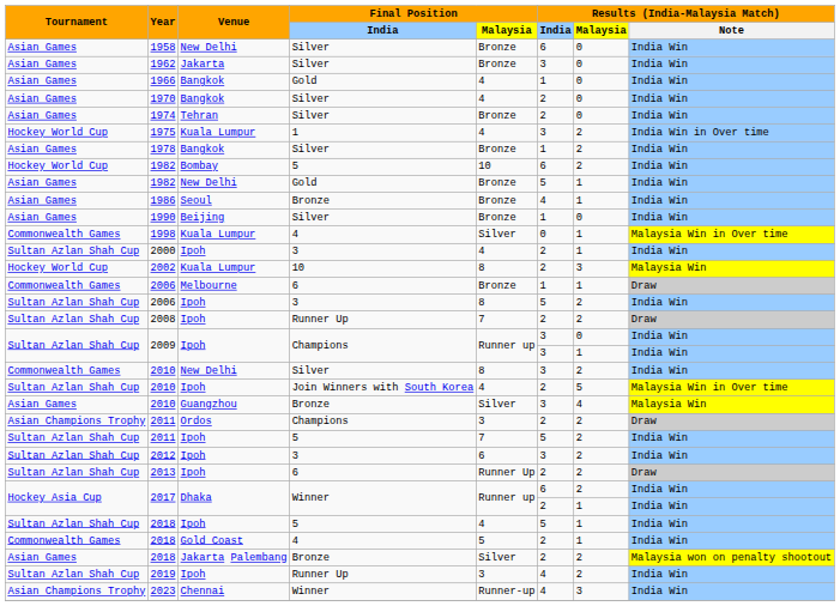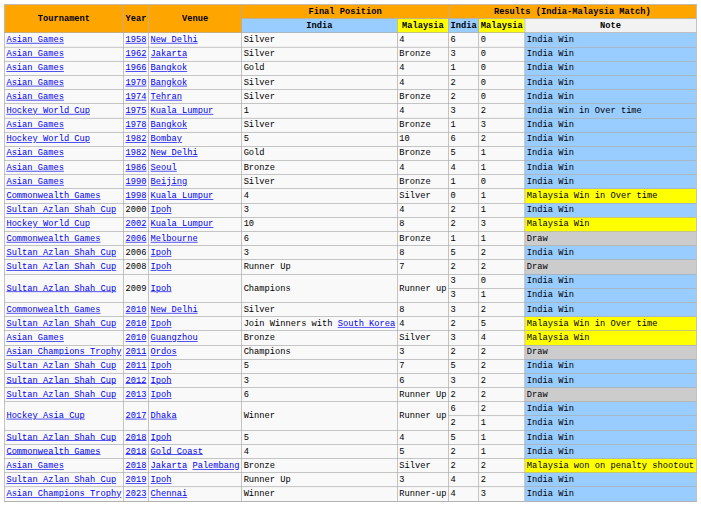 <table class="wikitable">
 <tr>
 <th style="background:orange;" rowspan=2>Tournament</th>
 <th style="background:orange;" rowspan=2>Year</th>
 <th style="background:orange;" rowspan=2>Venue</th>
 <th style="background:orange;" colspan=2>Final Position</th>
 <th style="background:orange;" colspan=3>Results (India-Malaysia Match)</th>
 </tr>
 <tr>
 <th style="background:#9cf;"> India</th>
 <th style="background:yellow;"> Malaysia</th>
 <th style="background:#9cf;"> India</th>
 <th style="background:yellow;"> Malaysia</th>
 <th>Note</th>
 </tr>
 <tr>
 <td><a href='#'>Asian Games</a></td>
 <td><a href='#'>1958</a></td>
 <td> <a href='#'>New Delhi</a></td>
 <td>Silver</td>
-<td>Bronze</td>
+<td>4</td>
 <td>6</td>
 <td>0</td>
 <td style="background:#9cf;"> India Win</td>
 </tr>
 <tr>
 <td><a href='#'>Asian Games</a></td>
 <td><a href='#'>1962</a></td>
 <td> <a href='#'>Jakarta</a></td>
 <td>Silver</td>
 <td>Bronze</td>
 <td>3</td>
 <td>0</td>
 <td style="background:#9cf;"> India Win</td>
 </tr>
 <tr>
 <td><a href='#'>Asian Games</a></td>
 <td><a href='#'>1966</a></td>
 <td> <a href='#'>Bangkok</a></td>
 <td>Gold</td>
 <td>4</td>
 <td>1</td>
 <td>0</td>
 <td style="background:#9cf;"> India Win</td>
 </tr>
 <tr>
 <td><a href='#'>Asian Games</a></td>
 <td><a href='#'>1970</a></td>
 <td> <a href='#'>Bangkok</a></td>
 <td>Silver</td>
 <td>4</td>
 <td>2</td>
 <td>0</td>
 <td style="background:#9cf;"> India Win</td>
 </tr>
 <tr>
 <td><a href='#'>Asian Games</a></td>
 <td><a href='#'>1974</a></td>
 <td> <a href='#'>Tehran</a></td>
 <td>Silver</td>
 <td>Bronze</td>
 <td>2</td>
 <td>0</td>
 <td style="background:#9cf;"> India Win</td>
 </tr>
 <tr>
 <td><a href='#'>Hockey World Cup</a></td>
 <td><a href='#'>1975</a></td>
 <td> <a href='#'>Kuala Lumpur</a></td>
 <td>1</td>
 <td>4</td>
 <td>3</td>
 <td>2</td>
 <td style="background:#9cf;"> India Win in Over time</td>
 </tr>
 <tr>
 <td><a href='#'>Asian Games</a></td>
 <td><a href='#'>1978</a></td>
 <td> <a href='#'>Bangkok</a></td>
 <td>Silver</td>
 <td>Bronze</td>
 <td>1</td>
-<td>2</td>
+<td>3</td>
 <td style="background:#9cf;"> India Win</td>
 </tr>
 <tr>
 <td><a href='#'>Hockey World Cup</a></td>
 <td><a href='#'>1982</a></td>
 <td> <a href='#'>Bombay</a></td>
 <td>5</td>
 <td>10</td>
 <td>6</td>
 <td>2</td>
 <td style="background:#9cf;"> India Win</td>
 </tr>
 <tr>
 <td><a href='#'>Asian Games</a></td>
 <td><a href='#'>1982</a></td>
 <td> <a href='#'>New Delhi</a></td>
 <td>Gold</td>
 <td>Bronze</td>
 <td>5</td>
 <td>1</td>
 <td style="background:#9cf;"> India Win</td>
 </tr>
 <tr>
 <td><a href='#'>Asian Games</a></td>
 <td><a href='#'>1986</a></td>
 <td> <a href='#'>Seoul</a></td>
 <td>Bronze</td>
-<td>Bronze</td>
+<td>4</td>
 <td>4</td>
 <td>1</td>
 <td style="background:#9cf;"> India Win</td>
 </tr>
 <tr>
 <td><a href='#'>Asian Games</a></td>
 <td><a href='#'>1990</a></td>
 <td> <a href='#'>Beijing</a></td>
 <td>Silver</td>
 <td>Bronze</td>
 <td>1</td>
 <td>0</td>
 <td style="background:#9cf;"> India Win</td>
 </tr>
 <tr>
 <td><a href='#'>Commonwealth Games</a></td>
 <td><a href='#'>1998</a></td>
 <td> <a href='#'>Kuala Lumpur</a></td>
 <td>4</td>
 <td>Silver</td>
 <td>0</td>
 <td>1</td>
 <td style="background:yellow;"> Malaysia Win in Over time</td>
 </tr>
 <tr>
 <td><a href='#'>Sultan Azlan Shah Cup</a></td>
 <td>2000</td>
 <td> <a href='#'>Ipoh</a></td>
 <td>3</td>
 <td>4</td>
 <td>2</td>
 <td>1</td>
 <td style="background:#9cf;"> India Win</td>
 </tr>
 <tr>
 <td><a href='#'>Hockey World Cup</a></td>
 <td><a href='#'>2002</a></td>
 <td> <a href='#'>Kuala Lumpur</a></td>
 <td>10</td>
 <td>8</td>
 <td>2</td>
 <td>3</td>
 <td style="background:yellow;"> Malaysia Win</td>
 </tr>
 <tr>
 <td><a href='#'>Commonwealth Games</a></td>
 <td><a href='#'>2006</a></td>
 <td> <a href='#'>Melbourne</a></td>
 <td>6</td>
 <td>Bronze</td>
 <td>1</td>
 <td>1</td>
 <td style="background:#ccc;">Draw</td>
 </tr>
 <tr>
 <td><a href='#'>Sultan Azlan Shah Cup</a></td>
 <td>2006</td>
 <td> <a href='#'>Ipoh</a></td>
 <td>3</td>
 <td>8</td>
 <td>5</td>
 <td>2</td>
 <td style="background:#9cf;"> India Win</td>
 </tr>
 <tr>
 <td><a href='#'>Sultan Azlan Shah Cup</a></td>
 <td>2008</td>
 <td> <a href='#'>Ipoh</a></td>
 <td>Runner Up</td>
 <td>7</td>
 <td>2</td>
 <td>2</td>
 <td style="background:#ccc;">Draw</td>
 </tr>
 <tr>
 <td rowspan=2><a href='#'>Sultan Azlan Shah Cup</a></td>
 <td rowspan=2>2009</td>
 <td rowspan=2> <a href='#'>Ipoh</a></td>
 <td rowspan=2>Champions</td>
 <td rowspan=2>Runner up</td>
 <td>3</td>
 <td>0</td>
 <td style="background:#9cf;"> India Win</td>
 </tr>
 <tr>
 <td>3</td>
 <td>1</td>
 <td style="background:#9cf;"> India Win</td>
 </tr>
 <tr>
 <td><a href='#'>Commonwealth Games</a></td>
 <td><a href='#'>2010</a></td>
 <td> <a href='#'>New Delhi</a></td>
 <td>Silver</td>
 <td>8</td>
 <td>3</td>
 <td>2</td>
 <td style="background:#9cf;"> India Win</td>
 </tr>
 <tr>
 <td><a href='#'>Sultan Azlan Shah Cup</a></td>
 <td><a href='#'>2010</a></td>
 <td> <a href='#'>Ipoh</a></td>
 <td>Join Winners with <a href='#'>South Korea</a></td>
 <td>4</td>
 <td>2</td>
 <td>5</td>
 <td style="background:yellow;"> Malaysia Win in Over time</td>
 </tr>
 <tr>
 <td><a href='#'>Asian Games</a></td>
 <td><a href='#'>2010</a></td>
 <td> <a href='#'>Guangzhou</a></td>
 <td>Bronze</td>
 <td>Silver</td>
 <td>3</td>
 <td>4</td>
 <td style="background:yellow;"> Malaysia Win</td>
 </tr>
 <tr>
 <td><a href='#'>Asian Champions Trophy</a></td>
 <td><a href='#'>2011</a></td>
 <td> <a href='#'>Ordos</a></td>
 <td>Champions</td>
 <td>3</td>
 <td>2</td>
 <td>2</td>
 <td style="background:#ccc;">Draw</td>
 </tr>
 <tr>
 <td><a href='#'>Sultan Azlan Shah Cup</a></td>
 <td><a href='#'>2011</a></td>
 <td> <a href='#'>Ipoh</a></td>
 <td>5</td>
 <td>7</td>
 <td>5</td>
 <td>2</td>
 <td style="background:#9cf;"> India Win</td>
 </tr>
 <tr>
 <td><a href='#'>Sultan Azlan Shah Cup</a></td>
 <td><a href='#'>2012</a></td>
 <td> <a href='#'>Ipoh</a></td>
 <td>3</td>
 <td>6</td>
 <td>3</td>
 <td>2</td>
 <td style="background:#9cf;"> India Win</td>
 </tr>
 <tr>
 <td><a href='#'>Sultan Azlan Shah Cup</a></td>
 <td><a href='#'>2013</a></td>
 <td> <a href='#'>Ipoh</a></td>
 <td>6</td>
 <td>Runner Up</td>
 <td>2</td>
 <td>2</td>
 <td style="background:#ccc;">Draw</td>
 </tr>
 <tr>
 <td rowspan=2><a href='#'>Hockey Asia Cup</a></td>
 <td rowspan=2><a href='#'>2017</a></td>
 <td rowspan=2> <a href='#'>Dhaka</a></td>
 <td rowspan=2>Winner</td>
 <td rowspan=2>Runner up</td>
 <td>6</td>
 <td>2</td>
 <td style="background:#9cf;"> India Win</td>
 </tr>
 <tr>
 <td>2</td>
 <td>1</td>
 <td style="background:#9cf;"> India Win</td>
 </tr>
 <tr>
 <td><a href='#'>Sultan Azlan Shah Cup</a></td>
 <td><a href='#'>2018</a></td>
 <td> <a href='#'>Ipoh</a></td>
 <td>5</td>
 <td>4</td>
 <td>5</td>
 <td>1</td>
 <td style="background:#9cf;"> India Win</td>
 </tr>
 <tr>
 <td><a href='#'>Commonwealth Games</a></td>
 <td><a href='#'>2018</a></td>
 <td> <a href='#'>Gold Coast</a></td>
 <td>4</td>
 <td>5</td>
 <td>2</td>
 <td>1</td>
 <td style="background:#9cf;"> India Win</td>
 </tr>
 <tr>
 <td><a href='#'>Asian Games</a></td>
 <td><a href='#'>2018</a></td>
 <td> <a href='#'>Jakarta</a> <a href='#'>Palembang</a></td>
 <td>Bronze</td>
 <td>Silver</td>
 <td>2</td>
 <td>2</td>
 <td style="background:yellow;"> Malaysia won on penalty shootout</td>
 </tr>
 <tr>
 <td><a href='#'>Sultan Azlan Shah Cup</a></td>
 <td><a href='#'>2019</a></td>
 <td> <a href='#'>Ipoh</a></td>
 <td>Runner Up</td>
 <td>3</td>
 <td>4</td>
 <td>2</td>
 <td style="background:#9cf;"> India Win</td>
 </tr>
 <tr>
 <td><a href='#'>Asian Champions Trophy</a></td>
 <td><a href='#'>2023</a></td>
 <td> <a href='#'>Chennai</a></td>
 <td>Winner</td>
 <td>Runner-up</td>
 <td>4</td>
 <td>3</td>
 <td style="background:#9cf;"> India Win</td>
 </tr>
 <tr>
 </tr>
 </table>
